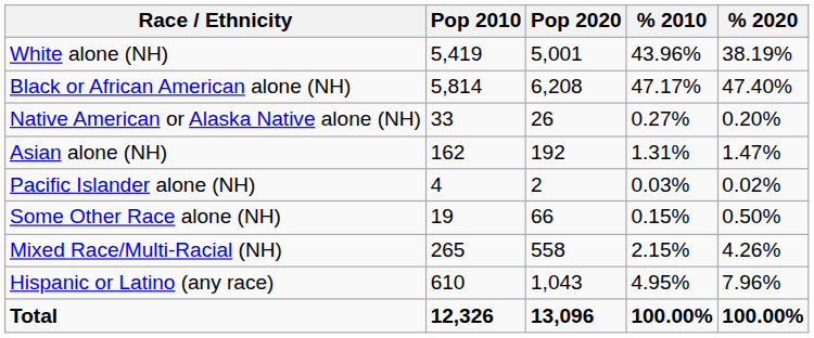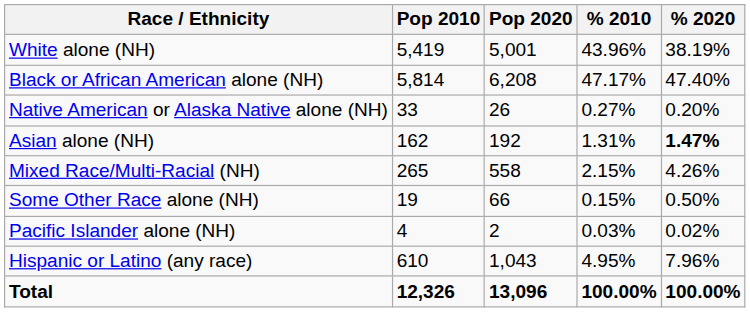 <table class="wikitable">
 <tr>
 <th>Race / Ethnicity</th>
 <th>Pop 2010</th>
 <th>Pop 2020</th>
 <th>% 2010</th>
 <th>% 2020</th>
 </tr>
 <tr>
 <td><a href='#'>White</a> alone (NH)</td>
 <td>5,419</td>
 <td>5,001</td>
 <td>43.96%</td>
 <td>38.19%</td>
 </tr>
 <tr>
 <td><a href='#'>Black or African American</a> alone (NH)</td>
 <td>5,814</td>
 <td>6,208</td>
 <td>47.17%</td>
 <td>47.40%</td>
 </tr>
 <tr>
 <td><a href='#'>Native American</a> or <a href='#'>Alaska Native</a> alone (NH)</td>
 <td>33</td>
 <td>26</td>
 <td>0.27%</td>
 <td>0.20%</td>
 </tr>
 <tr>
 <td><a href='#'>Asian</a> alone (NH)</td>
 <td>162</td>
 <td>192</td>
 <td>1.31%</td>
-<td>1.47%</td>
+<td><strong>1.47%</strong></td>
 </tr>
 <tr>
-<td><a href='#'>Pacific Islander</a> alone (NH)</td>
-<td>4</td>
-<td>2</td>
-<td>0.03%</td>
-<td>0.02%</td>
+<td><a href='#'>Mixed Race/Multi-Racial</a> (NH)</td>
+<td>265</td>
+<td>558</td>
+<td>2.15%</td>
+<td>4.26%</td>
 </tr>
 <tr>
 <td><a href='#'>Some Other Race</a> alone (NH)</td>
 <td>19</td>
 <td>66</td>
 <td>0.15%</td>
 <td>0.50%</td>
 </tr>
 <tr>
-<td><a href='#'>Mixed Race/Multi-Racial</a> (NH)</td>
-<td>265</td>
-<td>558</td>
-<td>2.15%</td>
-<td>4.26%</td>
+<td><a href='#'>Pacific Islander</a> alone (NH)</td>
+<td>4</td>
+<td>2</td>
+<td>0.03%</td>
+<td>0.02%</td>
 </tr>
 <tr>
 <td><a href='#'>Hispanic or Latino</a> (any race)</td>
 <td>610</td>
 <td>1,043</td>
 <td>4.95%</td>
 <td>7.96%</td>
 </tr>
 <tr>
 <td><strong>Total</strong></td>
 <td><strong>12,326</strong></td>
 <td><strong>13,096</strong></td>
 <td><strong>100.00%</strong></td>
 <td><strong>100.00%</strong></td>
 </tr>
 </table>
